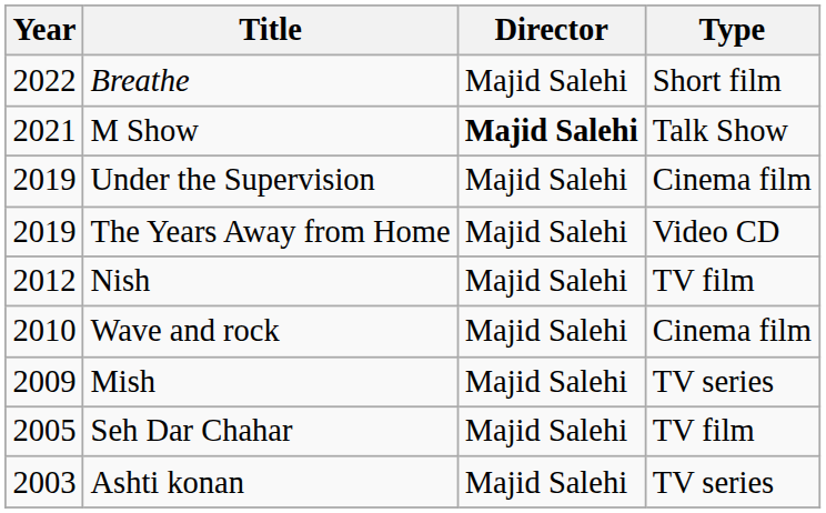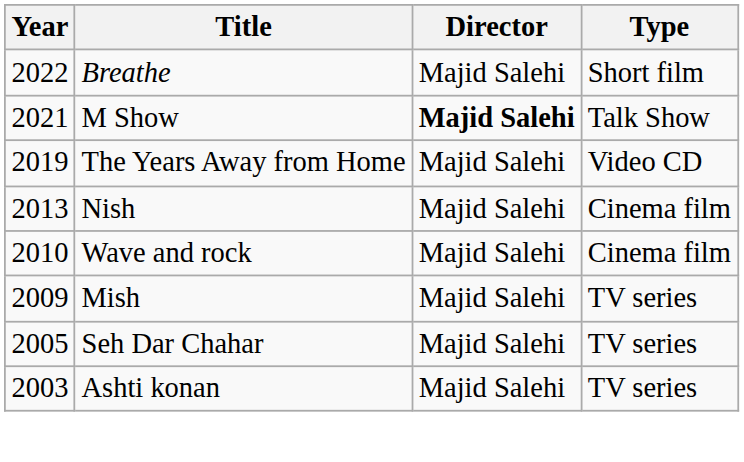 <table class="wikitable sortable">
 <tr>
 <th>Year</th>
 <th>Title</th>
 <th>Director</th>
 <th>Type</th>
 </tr>
 <tr>
 <td>2022</td>
 <td><em>Breathe</em></td>
 <td>Majid Salehi</td>
 <td>Short film</td>
 </tr>
 <tr>
 <td>2021</td>
 <td>M Show</td>
 <td><strong>Majid Salehi</strong></td>
 <td>Talk Show</td>
 </tr>
 <tr>
 <td>2019</td>
-<td>Under the Supervision</td>
-<td>Majid Salehi</td>
-<td>Cinema film</td>
-</tr>
-<tr>
-<td>2019</td>
 <td>The Years Away from Home</td>
 <td>Majid Salehi</td>
 <td>Video CD</td>
 </tr>
 <tr>
-<td>2012</td>
+<td>2013</td>
 <td>Nish</td>
 <td>Majid Salehi</td>
-<td>TV film</td>
+<td>Cinema film</td>
 </tr>
 <tr>
 <td>2010</td>
 <td>Wave and rock</td>
 <td>Majid Salehi</td>
 <td>Cinema film</td>
 </tr>
 <tr>
 <td>2009</td>
 <td>Mish</td>
 <td>Majid Salehi</td>
 <td>TV series</td>
 </tr>
 <tr>
 <td>2005</td>
 <td>Seh Dar Chahar</td>
 <td>Majid Salehi</td>
-<td>TV film</td>
+<td>TV series</td>
 </tr>
 <tr>
 <td>2003</td>
 <td>Ashti konan</td>
 <td>Majid Salehi</td>
 <td>TV series</td>
 </tr>
 </table>
